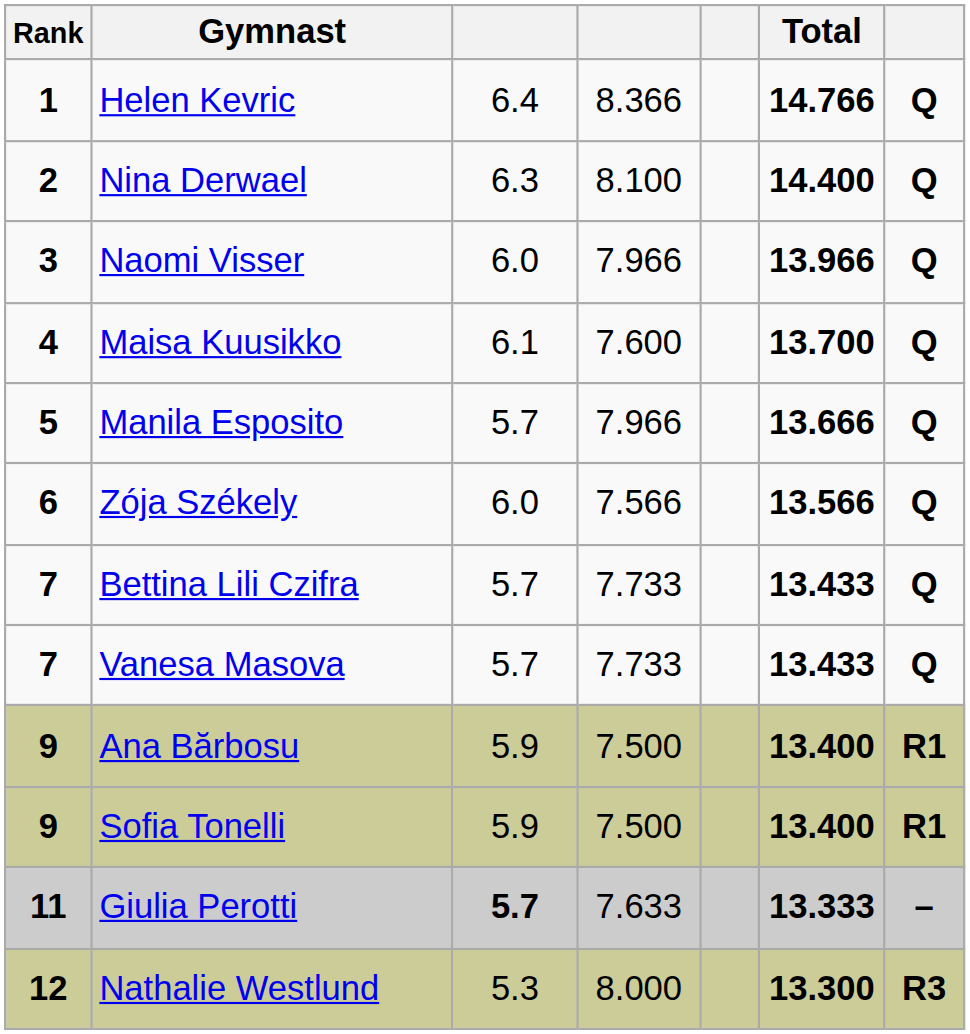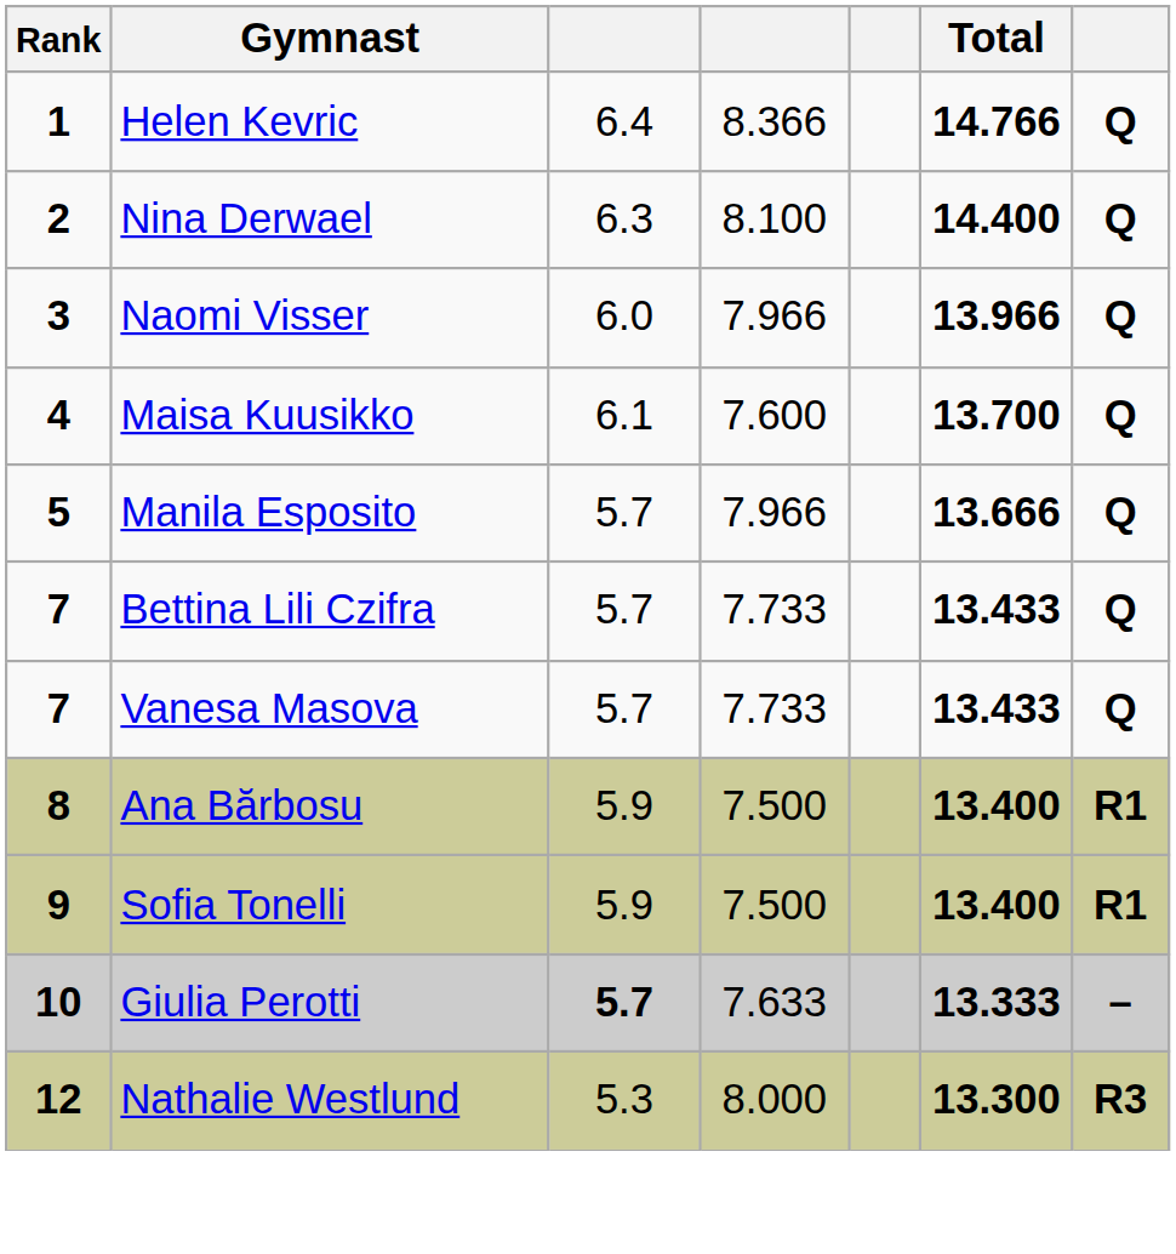 <table style="text-align:center;" class="wikitable sortable">
 <tr>
 <th scope="col" style="width:15px;"><small>Rank</small></th>
 <th scope="col" style="width:160px;">Gymnast</th>
 <th scope="col" style="width:50px;"><small></small></th>
 <th scope="col" style="width:50px;"><small></small></th>
 <th scope="col" style="width:20px;"><small></small></th>
 <th scope="col" style="width:50px;">Total</th>
 <th scope="col" style="width:30px;"><small></small></th>
 </tr>
 <tr>
 <td scope="row" style="text-align:center"><strong>1</strong></td>
 <td style="height:30px; text-align:left;"> <a href='#'>Helen Kevric</a></td>
 <td>6.4</td>
 <td>8.366</td>
 <td></td>
 <td><strong>14.766</strong></td>
 <td><strong>Q</strong></td>
 </tr>
 <tr>
 <td scope="row" style="text-align:center"><strong>2</strong></td>
 <td style="height:30px; text-align:left;"> <a href='#'>Nina Derwael</a></td>
 <td>6.3</td>
 <td>8.100</td>
 <td></td>
 <td><strong>14.400</strong></td>
 <td><strong>Q</strong></td>
 </tr>
 <tr>
 <td scope="row" style="text-align:center"><strong>3</strong></td>
 <td style="height:30px; text-align:left;"> <a href='#'>Naomi Visser</a></td>
 <td>6.0</td>
 <td>7.966</td>
 <td></td>
 <td><strong>13.966</strong></td>
 <td><strong>Q</strong></td>
 </tr>
 <tr>
 <td scope="row" style="text-align:center"><strong>4</strong></td>
 <td style="height:30px; text-align:left;"> <a href='#'>Maisa Kuusikko</a></td>
 <td>6.1</td>
 <td>7.600</td>
 <td></td>
 <td><strong>13.700</strong></td>
 <td><strong>Q</strong></td>
 </tr>
 <tr>
 <td scope="row" style="text-align:center"><strong>5</strong></td>
 <td style="height:30px; text-align:left;"> <a href='#'>Manila Esposito</a></td>
 <td>5.7</td>
 <td>7.966</td>
 <td></td>
 <td><strong>13.666</strong></td>
 <td><strong>Q</strong></td>
 </tr>
 <tr>
-<td scope="row" style="text-align:center"><strong>6</strong></td>
-<td style="height:30px; text-align:left;"> <a href='#'>Zója Székely</a></td>
-<td>6.0</td>
-<td>7.566</td>
-<td></td>
-<td><strong>13.566</strong></td>
-<td><strong>Q</strong></td>
-</tr>
-<tr>
 <td scope="row" style="text-align:center"><strong>7</strong></td>
 <td style="height:30px; text-align:left;"> <a href='#'>Bettina Lili Czifra</a></td>
 <td>5.7</td>
 <td>7.733</td>
 <td></td>
 <td><strong>13.433</strong></td>
 <td><strong>Q</strong></td>
 </tr>
 <tr>
 <td scope="row" style="text-align:center"><strong>7</strong></td>
 <td style="height:30px; text-align:left;"> <a href='#'>Vanesa Masova</a></td>
 <td>5.7</td>
 <td>7.733</td>
 <td></td>
 <td><strong>13.433</strong></td>
 <td><strong>Q</strong></td>
 </tr>
 <tr style="background:#cccc99;">
-<td scope="row" style="text-align:center"><strong>9</strong></td>
+<td scope="row" style="text-align:center"><strong>8</strong></td>
 <td style="height:30px; text-align:left;"> <a href='#'>Ana Bărbosu</a></td>
 <td>5.9</td>
 <td>7.500</td>
 <td></td>
 <td><strong>13.400</strong></td>
 <td><strong>R1</strong></td>
 </tr>
 <tr style="background:#cccc99;">
 <td scope="row" style="text-align:center"><strong>9</strong></td>
 <td style="height:30px; text-align:left;"> <a href='#'>Sofia Tonelli</a></td>
 <td>5.9</td>
 <td>7.500</td>
 <td></td>
 <td><strong>13.400</strong></td>
 <td><strong>R1</strong></td>
 </tr>
 <tr style="background:#cccccc;">
-<td scope="row" style="text-align:center"><strong>11</strong></td>
+<td scope="row" style="text-align:center"><strong>10</strong></td>
 <td style="height:30px; text-align:left;"> <a href='#'>Giulia Perotti</a></td>
 <td><strong>5.7</strong></td>
 <td>7.633</td>
 <td></td>
 <td><strong>13.333</strong></td>
 <td><strong>–</strong></td>
 </tr>
 <tr style="background:#cccc99;">
 <td scope="row" style="text-align:center"><strong>12</strong></td>
 <td style="height:30px; text-align:left;"> <a href='#'>Nathalie Westlund</a></td>
 <td>5.3</td>
 <td>8.000</td>
 <td></td>
 <td><strong>13.300</strong></td>
 <td><strong>R3</strong></td>
 </tr>
 </table>
